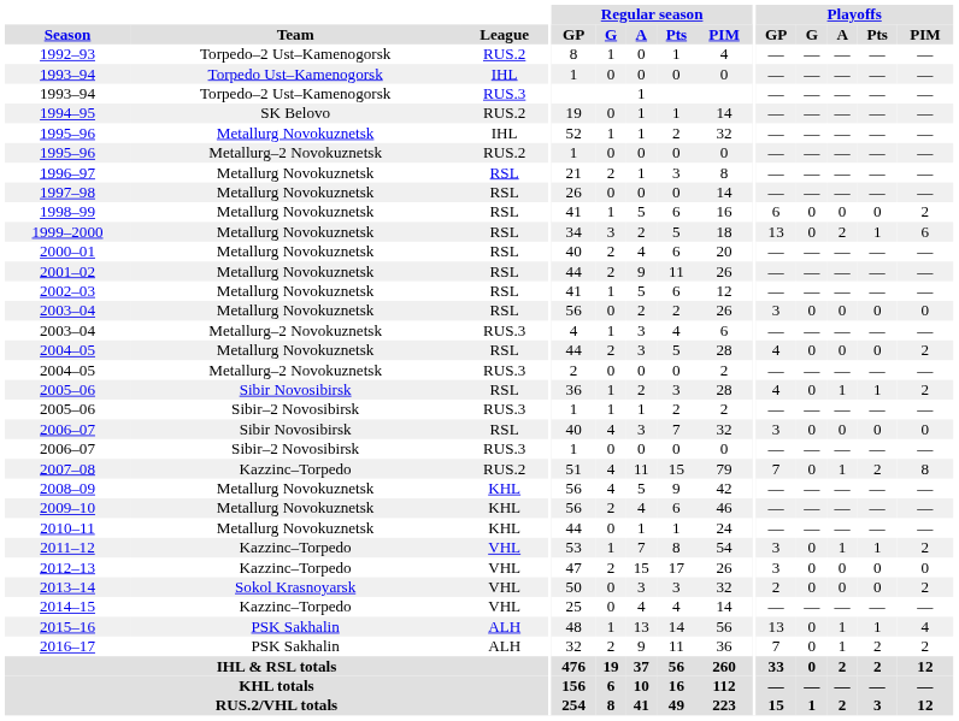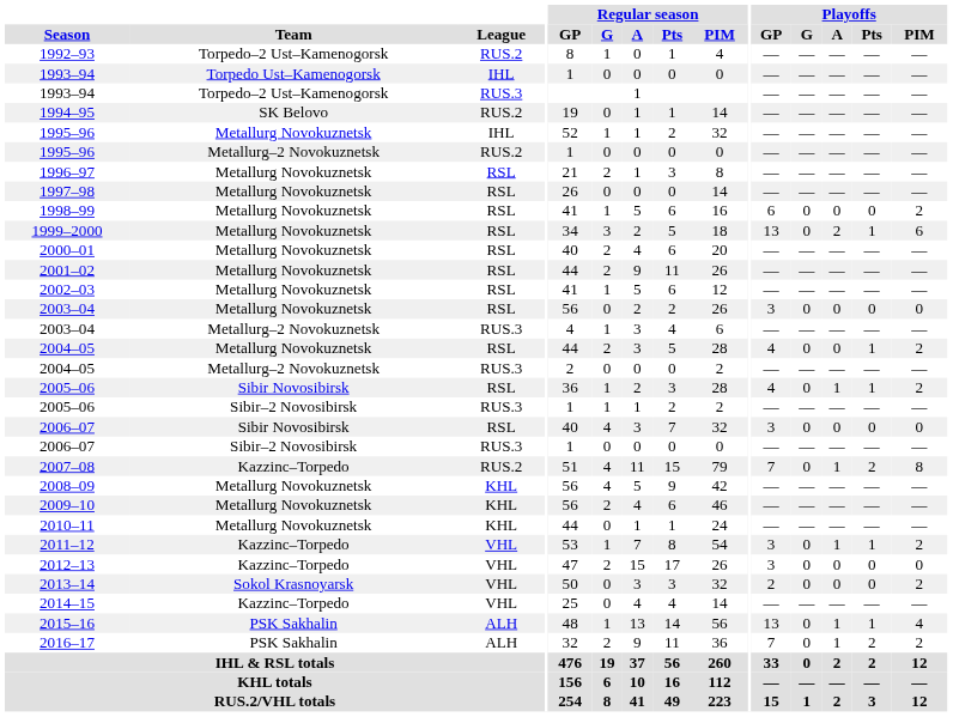 <table border="0" cellpadding="1" cellspacing="0" style="text-align:center; width:60em">
 <tr bgcolor="#e0e0e0">
 <th colspan="3" bgcolor="#ffffff"></th>
 <th rowspan="99" bgcolor="#ffffff"></th>
 <th colspan="5"><a href='#'>Regular season</a></th>
 <th rowspan="99" bgcolor="#ffffff"></th>
 <th colspan="5"><a href='#'>Playoffs</a></th>
 </tr>
 <tr bgcolor="#e0e0e0">
 <th><a href='#'>Season</a></th>
 <th>Team</th>
 <th>League</th>
 <th>GP</th>
 <th><a href='#'>G</a></th>
 <th><a href='#'>A</a></th>
 <th><a href='#'>Pts</a></th>
 <th><a href='#'>PIM</a></th>
 <th>GP</th>
 <th>G</th>
 <th>A</th>
 <th>Pts</th>
 <th>PIM</th>
 </tr>
 <tr>
 <td><a href='#'>1992–93</a></td>
 <td>Torpedo–2 Ust–Kamenogorsk</td>
 <td><a href='#'>RUS.2</a></td>
 <td>8</td>
 <td>1</td>
 <td>0</td>
 <td>1</td>
 <td>4</td>
 <td>—</td>
 <td>—</td>
 <td>—</td>
 <td>—</td>
 <td>—</td>
 </tr>
 <tr bgcolor="#f0f0f0">
 <td><a href='#'>1993–94</a></td>
 <td><a href='#'>Torpedo Ust–Kamenogorsk</a></td>
 <td><a href='#'>IHL</a></td>
 <td>1</td>
 <td>0</td>
 <td>0</td>
 <td>0</td>
 <td>0</td>
 <td>—</td>
 <td>—</td>
 <td>—</td>
 <td>—</td>
 <td>—</td>
 </tr>
 <tr>
 <td>1993–94</td>
 <td>Torpedo–2 Ust–Kamenogorsk</td>
 <td><a href='#'>RUS.3</a></td>
 <td></td>
 <td></td>
 <td>1</td>
 <td></td>
 <td></td>
 <td>—</td>
 <td>—</td>
 <td>—</td>
 <td>—</td>
 <td>—</td>
 </tr>
 <tr bgcolor="#f0f0f0">
 <td><a href='#'>1994–95</a></td>
 <td>SK Belovo</td>
 <td>RUS.2</td>
 <td>19</td>
 <td>0</td>
 <td>1</td>
 <td>1</td>
 <td>14</td>
 <td>—</td>
 <td>—</td>
 <td>—</td>
 <td>—</td>
 <td>—</td>
 </tr>
 <tr>
 <td><a href='#'>1995–96</a></td>
 <td><a href='#'>Metallurg Novokuznetsk</a></td>
 <td>IHL</td>
 <td>52</td>
 <td>1</td>
 <td>1</td>
 <td>2</td>
 <td>32</td>
 <td>—</td>
 <td>—</td>
 <td>—</td>
 <td>—</td>
 <td>—</td>
 </tr>
 <tr bgcolor="#f0f0f0">
 <td><a href='#'>1995–96</a></td>
 <td>Metallurg–2 Novokuznetsk</td>
 <td>RUS.2</td>
 <td>1</td>
 <td>0</td>
 <td>0</td>
 <td>0</td>
 <td>0</td>
 <td>—</td>
 <td>—</td>
 <td>—</td>
 <td>—</td>
 <td>—</td>
 </tr>
 <tr>
 <td><a href='#'>1996–97</a></td>
 <td>Metallurg Novokuznetsk</td>
 <td><a href='#'>RSL</a></td>
 <td>21</td>
 <td>2</td>
 <td>1</td>
 <td>3</td>
 <td>8</td>
 <td>—</td>
 <td>—</td>
 <td>—</td>
 <td>—</td>
 <td>—</td>
 </tr>
 <tr bgcolor="#f0f0f0">
 <td><a href='#'>1997–98</a></td>
 <td>Metallurg Novokuznetsk</td>
 <td>RSL</td>
 <td>26</td>
 <td>0</td>
 <td>0</td>
 <td>0</td>
 <td>14</td>
 <td>—</td>
 <td>—</td>
 <td>—</td>
 <td>—</td>
 <td>—</td>
 </tr>
 <tr>
 <td><a href='#'>1998–99</a></td>
 <td>Metallurg Novokuznetsk</td>
 <td>RSL</td>
 <td>41</td>
 <td>1</td>
 <td>5</td>
 <td>6</td>
 <td>16</td>
 <td>6</td>
 <td>0</td>
 <td>0</td>
 <td>0</td>
 <td>2</td>
 </tr>
 <tr bgcolor="#f0f0f0">
 <td><a href='#'>1999–2000</a></td>
 <td>Metallurg Novokuznetsk</td>
 <td>RSL</td>
 <td>34</td>
 <td>3</td>
 <td>2</td>
 <td>5</td>
 <td>18</td>
 <td>13</td>
 <td>0</td>
 <td>2</td>
 <td>1</td>
 <td>6</td>
 </tr>
 <tr>
 <td><a href='#'>2000–01</a></td>
 <td>Metallurg Novokuznetsk</td>
 <td>RSL</td>
 <td>40</td>
 <td>2</td>
 <td>4</td>
 <td>6</td>
 <td>20</td>
 <td>—</td>
 <td>—</td>
 <td>—</td>
 <td>—</td>
 <td>—</td>
 </tr>
 <tr bgcolor="#f0f0f0">
 <td><a href='#'>2001–02</a></td>
 <td>Metallurg Novokuznetsk</td>
 <td>RSL</td>
 <td>44</td>
 <td>2</td>
 <td>9</td>
 <td>11</td>
 <td>26</td>
 <td>—</td>
 <td>—</td>
 <td>—</td>
 <td>—</td>
 <td>—</td>
 </tr>
 <tr>
 <td><a href='#'>2002–03</a></td>
 <td>Metallurg Novokuznetsk</td>
 <td>RSL</td>
 <td>41</td>
 <td>1</td>
 <td>5</td>
 <td>6</td>
 <td>12</td>
 <td>—</td>
 <td>—</td>
 <td>—</td>
 <td>—</td>
 <td>—</td>
 </tr>
 <tr bgcolor="#f0f0f0">
 <td><a href='#'>2003–04</a></td>
 <td>Metallurg Novokuznetsk</td>
 <td>RSL</td>
 <td>56</td>
 <td>0</td>
 <td>2</td>
 <td>2</td>
 <td>26</td>
 <td>3</td>
 <td>0</td>
 <td>0</td>
 <td>0</td>
 <td>0</td>
 </tr>
 <tr>
 <td>2003–04</td>
 <td>Metallurg–2 Novokuznetsk</td>
 <td>RUS.3</td>
 <td>4</td>
 <td>1</td>
 <td>3</td>
 <td>4</td>
 <td>6</td>
 <td>—</td>
 <td>—</td>
 <td>—</td>
 <td>—</td>
 <td>—</td>
 </tr>
 <tr bgcolor="#f0f0f0">
 <td><a href='#'>2004–05</a></td>
 <td>Metallurg Novokuznetsk</td>
 <td>RSL</td>
 <td>44</td>
 <td>2</td>
 <td>3</td>
 <td>5</td>
 <td>28</td>
 <td>4</td>
 <td>0</td>
 <td>0</td>
-<td>0</td>
+<td>1</td>
 <td>2</td>
 </tr>
 <tr>
 <td>2004–05</td>
 <td>Metallurg–2 Novokuznetsk</td>
 <td>RUS.3</td>
 <td>2</td>
 <td>0</td>
 <td>0</td>
 <td>0</td>
 <td>2</td>
 <td>—</td>
 <td>—</td>
 <td>—</td>
 <td>—</td>
 <td>—</td>
 </tr>
 <tr bgcolor="#f0f0f0">
 <td><a href='#'>2005–06</a></td>
 <td><a href='#'>Sibir Novosibirsk</a></td>
 <td>RSL</td>
 <td>36</td>
 <td>1</td>
 <td>2</td>
 <td>3</td>
 <td>28</td>
 <td>4</td>
 <td>0</td>
 <td>1</td>
 <td>1</td>
 <td>2</td>
 </tr>
 <tr>
 <td>2005–06</td>
 <td>Sibir–2 Novosibirsk</td>
 <td>RUS.3</td>
 <td>1</td>
 <td>1</td>
 <td>1</td>
 <td>2</td>
 <td>2</td>
 <td>—</td>
 <td>—</td>
 <td>—</td>
 <td>—</td>
 <td>—</td>
 </tr>
 <tr bgcolor="#f0f0f0">
 <td><a href='#'>2006–07</a></td>
 <td>Sibir Novosibirsk</td>
 <td>RSL</td>
 <td>40</td>
 <td>4</td>
 <td>3</td>
 <td>7</td>
 <td>32</td>
 <td>3</td>
 <td>0</td>
 <td>0</td>
 <td>0</td>
 <td>0</td>
 </tr>
 <tr>
 <td>2006–07</td>
 <td>Sibir–2 Novosibirsk</td>
 <td>RUS.3</td>
 <td>1</td>
 <td>0</td>
 <td>0</td>
 <td>0</td>
 <td>0</td>
 <td>—</td>
 <td>—</td>
 <td>—</td>
 <td>—</td>
 <td>—</td>
 </tr>
 <tr bgcolor="#f0f0f0">
 <td><a href='#'>2007–08</a></td>
 <td>Kazzinc–Torpedo</td>
 <td>RUS.2</td>
 <td>51</td>
 <td>4</td>
 <td>11</td>
 <td>15</td>
 <td>79</td>
 <td>7</td>
 <td>0</td>
 <td>1</td>
 <td>2</td>
 <td>8</td>
 </tr>
 <tr>
 <td><a href='#'>2008–09</a></td>
 <td>Metallurg Novokuznetsk</td>
 <td><a href='#'>KHL</a></td>
 <td>56</td>
 <td>4</td>
 <td>5</td>
 <td>9</td>
 <td>42</td>
 <td>—</td>
 <td>—</td>
 <td>—</td>
 <td>—</td>
 <td>—</td>
 </tr>
 <tr bgcolor="#f0f0f0">
 <td><a href='#'>2009–10</a></td>
 <td>Metallurg Novokuznetsk</td>
 <td>KHL</td>
 <td>56</td>
 <td>2</td>
 <td>4</td>
 <td>6</td>
 <td>46</td>
 <td>—</td>
 <td>—</td>
 <td>—</td>
 <td>—</td>
 <td>—</td>
 </tr>
 <tr>
 <td><a href='#'>2010–11</a></td>
 <td>Metallurg Novokuznetsk</td>
 <td>KHL</td>
 <td>44</td>
 <td>0</td>
 <td>1</td>
 <td>1</td>
 <td>24</td>
 <td>—</td>
 <td>—</td>
 <td>—</td>
 <td>—</td>
 <td>—</td>
 </tr>
 <tr bgcolor="#f0f0f0">
 <td><a href='#'>2011–12</a></td>
 <td>Kazzinc–Torpedo</td>
 <td><a href='#'>VHL</a></td>
 <td>53</td>
 <td>1</td>
 <td>7</td>
 <td>8</td>
 <td>54</td>
 <td>3</td>
 <td>0</td>
 <td>1</td>
 <td>1</td>
 <td>2</td>
 </tr>
 <tr>
 <td><a href='#'>2012–13</a></td>
 <td>Kazzinc–Torpedo</td>
 <td>VHL</td>
 <td>47</td>
 <td>2</td>
 <td>15</td>
 <td>17</td>
 <td>26</td>
 <td>3</td>
 <td>0</td>
 <td>0</td>
 <td>0</td>
 <td>0</td>
 </tr>
 <tr bgcolor="#f0f0f0">
 <td><a href='#'>2013–14</a></td>
 <td><a href='#'>Sokol Krasnoyarsk</a></td>
 <td>VHL</td>
 <td>50</td>
 <td>0</td>
 <td>3</td>
 <td>3</td>
 <td>32</td>
 <td>2</td>
 <td>0</td>
 <td>0</td>
 <td>0</td>
 <td>2</td>
 </tr>
 <tr>
 <td><a href='#'>2014–15</a></td>
 <td>Kazzinc–Torpedo</td>
 <td>VHL</td>
 <td>25</td>
 <td>0</td>
 <td>4</td>
 <td>4</td>
 <td>14</td>
 <td>—</td>
 <td>—</td>
 <td>—</td>
 <td>—</td>
 <td>—</td>
 </tr>
 <tr bgcolor="#f0f0f0">
 <td><a href='#'>2015–16</a></td>
 <td><a href='#'>PSK Sakhalin</a></td>
 <td><a href='#'>ALH</a></td>
 <td>48</td>
 <td>1</td>
 <td>13</td>
 <td>14</td>
 <td>56</td>
 <td>13</td>
 <td>0</td>
 <td>1</td>
 <td>1</td>
 <td>4</td>
 </tr>
 <tr>
 <td><a href='#'>2016–17</a></td>
 <td>PSK Sakhalin</td>
 <td>ALH</td>
 <td>32</td>
 <td>2</td>
 <td>9</td>
 <td>11</td>
 <td>36</td>
 <td>7</td>
 <td>0</td>
 <td>1</td>
 <td>2</td>
 <td>2</td>
 </tr>
 <tr bgcolor="#e0e0e0">
 <th colspan="3">IHL & RSL totals</th>
 <th>476</th>
 <th>19</th>
 <th>37</th>
 <th>56</th>
 <th>260</th>
 <th>33</th>
 <th>0</th>
 <th>2</th>
 <th>2</th>
 <th>12</th>
 </tr>
 <tr bgcolor="#e0e0e0">
 <th colspan="3">KHL totals</th>
 <th>156</th>
 <th>6</th>
 <th>10</th>
 <th>16</th>
 <th>112</th>
 <th>—</th>
 <th>—</th>
 <th>—</th>
 <th>—</th>
 <th>—</th>
 </tr>
 <tr bgcolor="#e0e0e0">
 <th colspan="3">RUS.2/VHL totals</th>
 <th>254</th>
 <th>8</th>
 <th>41</th>
 <th>49</th>
 <th>223</th>
 <th>15</th>
 <th>1</th>
 <th>2</th>
 <th>3</th>
 <th>12</th>
 </tr>
 </table>
